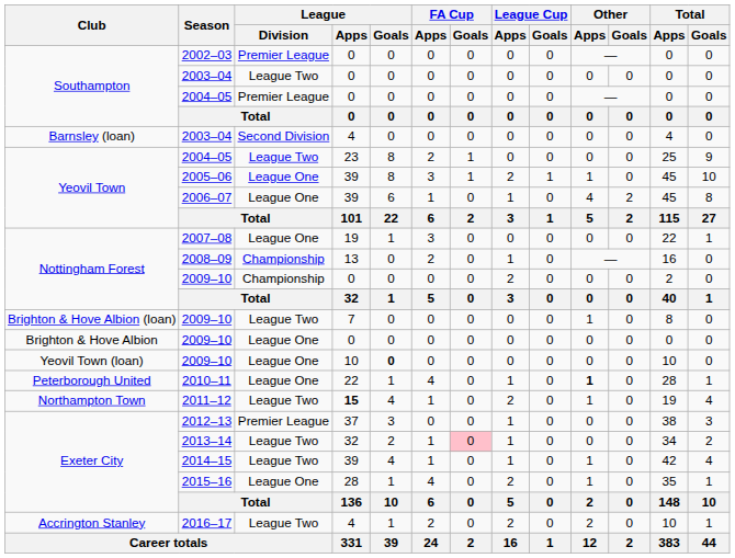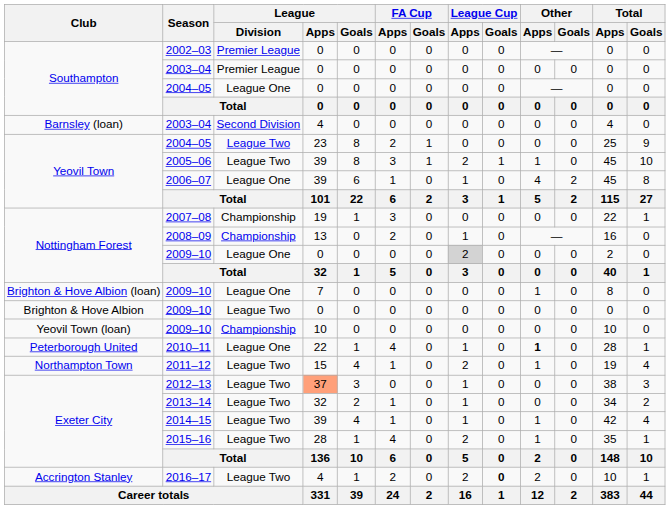 <table class="wikitable" style="text-align:center">
 <tr>
 <th rowspan="2">Club</th>
 <th rowspan="2">Season</th>
 <th colspan="3">League</th>
 <th colspan="2"><a href='#'>FA Cup</a></th>
 <th colspan="2"><a href='#'>League Cup</a></th>
 <th colspan="2">Other</th>
 <th colspan="2">Total</th>
 </tr>
 <tr>
 <th>Division</th>
 <th>Apps</th>
 <th>Goals</th>
 <th>Apps</th>
 <th>Goals</th>
 <th>Apps</th>
 <th>Goals</th>
 <th>Apps</th>
 <th>Goals</th>
 <th>Apps</th>
 <th>Goals</th>
 </tr>
 <tr>
 <td rowspan="4"><a href='#'>Southampton</a></td>
 <td><a href='#'>2002–03</a></td>
 <td><a href='#'>Premier League</a></td>
 <td>0</td>
 <td>0</td>
 <td>0</td>
 <td>0</td>
 <td>0</td>
 <td>0</td>
 <td colspan="2">—</td>
 <td>0</td>
 <td>0</td>
 </tr>
 <tr>
 <td><a href='#'>2003–04</a></td>
-<td>League Two</td>
+<td>Premier League</td>
 <td>0</td>
 <td>0</td>
 <td>0</td>
 <td>0</td>
 <td>0</td>
 <td>0</td>
 <td>0</td>
 <td>0</td>
 <td>0</td>
 <td>0</td>
 </tr>
 <tr>
 <td><a href='#'>2004–05</a></td>
-<td>Premier League</td>
+<td>League One</td>
 <td>0</td>
 <td>0</td>
 <td>0</td>
 <td>0</td>
 <td>0</td>
 <td>0</td>
 <td colspan="2">—</td>
 <td>0</td>
 <td>0</td>
 </tr>
 <tr>
 <th colspan="2">Total</th>
 <th>0</th>
 <th>0</th>
 <th>0</th>
 <th>0</th>
 <th>0</th>
 <th>0</th>
 <th>0</th>
 <th>0</th>
 <th>0</th>
 <th>0</th>
 </tr>
 <tr>
 <td><a href='#'>Barnsley</a> (loan)</td>
 <td><a href='#'>2003–04</a></td>
 <td><a href='#'>Second Division</a></td>
 <td>4</td>
 <td>0</td>
 <td>0</td>
 <td>0</td>
 <td>0</td>
 <td>0</td>
 <td>0</td>
 <td>0</td>
 <td>4</td>
 <td>0</td>
 </tr>
 <tr>
 <td rowspan="4"><a href='#'>Yeovil Town</a></td>
 <td><a href='#'>2004–05</a></td>
 <td><a href='#'>League Two</a></td>
 <td>23</td>
 <td>8</td>
 <td>2</td>
 <td>1</td>
 <td>0</td>
 <td>0</td>
 <td>0</td>
 <td>0</td>
 <td>25</td>
 <td>9</td>
 </tr>
 <tr>
 <td><a href='#'>2005–06</a></td>
-<td><a href='#'>League One</a></td>
+<td>League Two</td>
 <td>39</td>
 <td>8</td>
 <td>3</td>
 <td>1</td>
 <td>2</td>
 <td>1</td>
 <td>1</td>
 <td>0</td>
 <td>45</td>
 <td>10</td>
 </tr>
 <tr>
 <td><a href='#'>2006–07</a></td>
 <td>League One</td>
 <td>39</td>
 <td>6</td>
 <td>1</td>
 <td>0</td>
 <td>1</td>
 <td>0</td>
 <td>4</td>
 <td>2</td>
 <td>45</td>
 <td>8</td>
 </tr>
 <tr>
 <th colspan="2">Total</th>
 <th>101</th>
 <th>22</th>
 <th>6</th>
 <th>2</th>
 <th>3</th>
 <th>1</th>
 <th>5</th>
 <th>2</th>
 <th>115</th>
 <th>27</th>
 </tr>
 <tr>
 <td rowspan="4"><a href='#'>Nottingham Forest</a></td>
 <td><a href='#'>2007–08</a></td>
-<td>League One</td>
+<td>Championship</td>
 <td>19</td>
 <td>1</td>
 <td>3</td>
 <td>0</td>
 <td>0</td>
 <td>0</td>
 <td>0</td>
 <td>0</td>
 <td>22</td>
 <td>1</td>
 </tr>
 <tr>
 <td><a href='#'>2008–09</a></td>
 <td><a href='#'>Championship</a></td>
 <td>13</td>
 <td>0</td>
 <td>2</td>
 <td>0</td>
 <td>1</td>
 <td>0</td>
 <td colspan="2">—</td>
 <td>16</td>
 <td>0</td>
 </tr>
 <tr>
 <td><a href='#'>2009–10</a></td>
-<td>Championship</td>
+<td>League One</td>
 <td>0</td>
 <td>0</td>
 <td>0</td>
 <td>0</td>
-<td>2</td>
+<td style="background: lightgrey;">2</td>
 <td>0</td>
 <td>0</td>
 <td>0</td>
 <td>2</td>
 <td>0</td>
 </tr>
 <tr>
 <th colspan="2">Total</th>
 <th>32</th>
 <th>1</th>
 <th>5</th>
 <th>0</th>
 <th>3</th>
 <th>0</th>
 <th>0</th>
 <th>0</th>
 <th>40</th>
 <th>1</th>
 </tr>
 <tr>
 <td><a href='#'>Brighton & Hove Albion</a> (loan)</td>
 <td><a href='#'>2009–10</a></td>
-<td>League Two</td>
+<td>League One</td>
 <td>7</td>
 <td>0</td>
 <td>0</td>
 <td>0</td>
 <td>0</td>
 <td>0</td>
 <td>1</td>
 <td>0</td>
 <td>8</td>
 <td>0</td>
 </tr>
 <tr>
 <td>Brighton & Hove Albion</td>
 <td><a href='#'>2009–10</a></td>
-<td>League One</td>
+<td>League Two</td>
 <td>0</td>
 <td>0</td>
 <td>0</td>
 <td>0</td>
 <td>0</td>
 <td>0</td>
 <td>0</td>
 <td>0</td>
 <td>0</td>
 <td>0</td>
 </tr>
 <tr>
 <td>Yeovil Town (loan)</td>
 <td><a href='#'>2009–10</a></td>
-<td>League One</td>
+<td><a href='#'>Championship</a></td>
 <td>10</td>
-<td><strong>0</strong></td>
+<td>0</td>
 <td>0</td>
 <td>0</td>
 <td>0</td>
 <td>0</td>
 <td>0</td>
 <td>0</td>
 <td>10</td>
 <td>0</td>
 </tr>
 <tr>
 <td><a href='#'>Peterborough United</a></td>
 <td><a href='#'>2010–11</a></td>
 <td>League One</td>
 <td>22</td>
 <td>1</td>
 <td>4</td>
 <td>0</td>
 <td>1</td>
 <td>0</td>
 <td><strong>1</strong></td>
 <td>0</td>
 <td>28</td>
 <td>1</td>
 </tr>
 <tr>
 <td><a href='#'>Northampton Town</a></td>
 <td><a href='#'>2011–12</a></td>
 <td>League Two</td>
-<td><strong>15</strong></td>
+<td>15</td>
 <td>4</td>
 <td>1</td>
 <td>0</td>
 <td>2</td>
 <td>0</td>
 <td>1</td>
 <td>0</td>
 <td>19</td>
 <td>4</td>
 </tr>
 <tr>
 <td rowspan="5"><a href='#'>Exeter City</a></td>
 <td><a href='#'>2012–13</a></td>
-<td>Premier League</td>
-<td>37</td>
+<td>League Two</td>
+<td style="background: lightsalmon;">37</td>
 <td>3</td>
 <td>0</td>
 <td>0</td>
 <td>1</td>
 <td>0</td>
 <td>0</td>
 <td>0</td>
 <td>38</td>
 <td>3</td>
 </tr>
 <tr>
 <td><a href='#'>2013–14</a></td>
 <td>League Two</td>
 <td>32</td>
 <td>2</td>
 <td>1</td>
-<td style="background: pink;">0</td>
+<td>0</td>
 <td>1</td>
 <td>0</td>
 <td>0</td>
 <td>0</td>
 <td>34</td>
 <td>2</td>
 </tr>
 <tr>
 <td><a href='#'>2014–15</a></td>
 <td>League Two</td>
 <td>39</td>
 <td>4</td>
 <td>1</td>
 <td>0</td>
 <td>1</td>
 <td>0</td>
 <td>1</td>
 <td>0</td>
 <td>42</td>
 <td>4</td>
 </tr>
 <tr>
 <td><a href='#'>2015–16</a></td>
-<td>League One</td>
+<td>League Two</td>
 <td>28</td>
 <td>1</td>
 <td>4</td>
 <td>0</td>
 <td>2</td>
 <td>0</td>
 <td>1</td>
 <td>0</td>
 <td>35</td>
 <td>1</td>
 </tr>
 <tr>
 <th colspan="2">Total</th>
 <th>136</th>
 <th>10</th>
 <th>6</th>
 <th>0</th>
 <th>5</th>
 <th>0</th>
 <th>2</th>
 <th>0</th>
 <th>148</th>
 <th>10</th>
 </tr>
 <tr>
 <td><a href='#'>Accrington Stanley</a></td>
 <td><a href='#'>2016–17</a></td>
 <td>League Two</td>
 <td>4</td>
 <td>1</td>
 <td>2</td>
 <td>0</td>
 <td>2</td>
-<td>0</td>
+<td><strong>0</strong></td>
 <td>2</td>
 <td>0</td>
 <td>10</td>
 <td>1</td>
 </tr>
 <tr>
 <th colspan=3>Career totals</th>
 <th>331</th>
 <th>39</th>
 <th>24</th>
 <th>2</th>
 <th>16</th>
 <th>1</th>
 <th>12</th>
 <th>2</th>
 <th>383</th>
 <th>44</th>
 </tr>
 </table>
